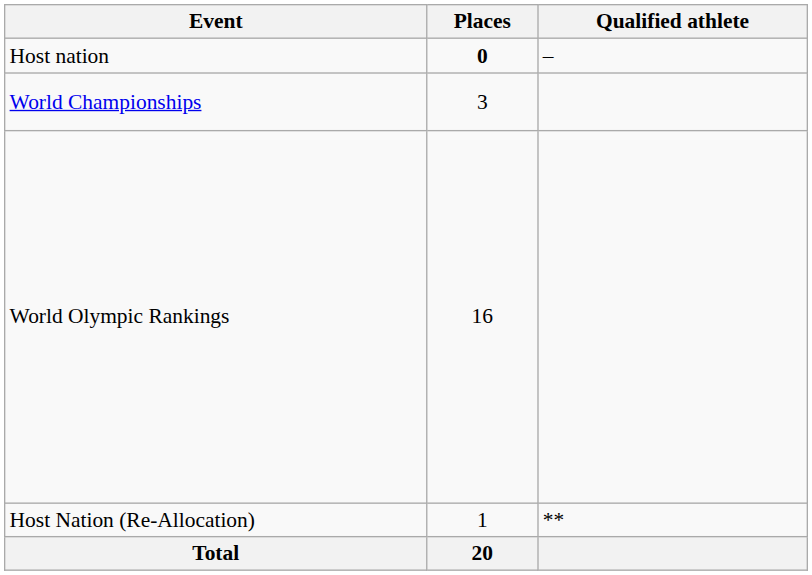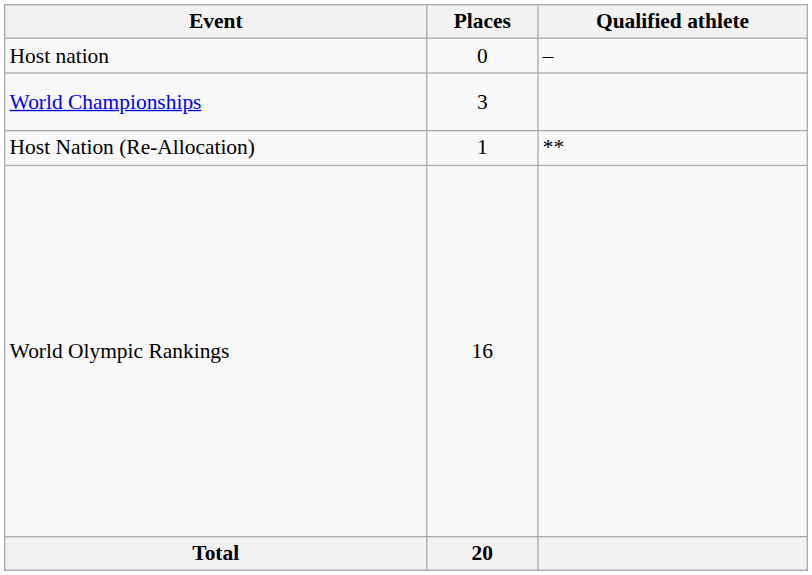 <table class="wikitable" width=600>
 <tr>
 <th>Event</th>
 <th>Places</th>
 <th>Qualified athlete</th>
 </tr>
 <tr>
 <td>Host nation</td>
-<td align=center><strong>0</strong></td>
+<td align=center>0</td>
 <td>–</td>
 </tr>
 <tr>
 <td><a href='#'>World Championships</a></td>
 <td align=center>3</td>
 <td><br><br></td>
 </tr>
 <tr>
+<td>Host Nation (Re-Allocation)</td>
+<td align=center>1</td>
+<td>**</td>
+</tr>
+<tr>
 <td>World Olympic Rankings</td>
 <td align=center>16</td>
 <td><br><br><br><br><br><br><br><br><br><br><br><br><br><br><br></td>
-</tr>
-<tr>
-<td>Host Nation (Re-Allocation)</td>
-<td align=center>1</td>
-<td>**</td>
 </tr>
 <tr>
 <th>Total</th>
 <th>20</th>
 <th></th>
 </tr>
 </table>
